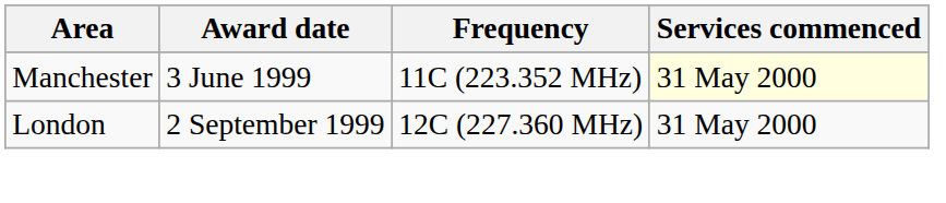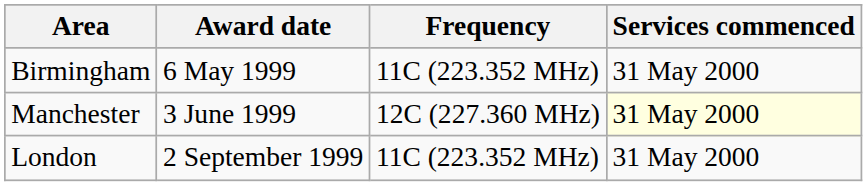 <table class="wikitable sortable">
 <tr>
 <th>Area</th>
 <th>Award date</th>
 <th>Frequency</th>
 <th>Services commenced</th>
 </tr>
 <tr>
+<td>Birmingham</td>
+<td>6 May 1999</td>
+<td>11C (223.352 MHz)</td>
+<td>31 May 2000</td>
+</tr>
+<tr>
 <td>Manchester</td>
 <td>3 June 1999</td>
-<td>11C (223.352 MHz)</td>
+<td>12C (227.360 MHz)</td>
 <td style="background: lightyellow;">31 May 2000</td>
 </tr>
 <tr>
 <td>London</td>
 <td>2 September 1999</td>
-<td>12C (227.360 MHz)</td>
+<td>11C (223.352 MHz)</td>
 <td>31 May 2000</td>
 </tr>
 </table>
